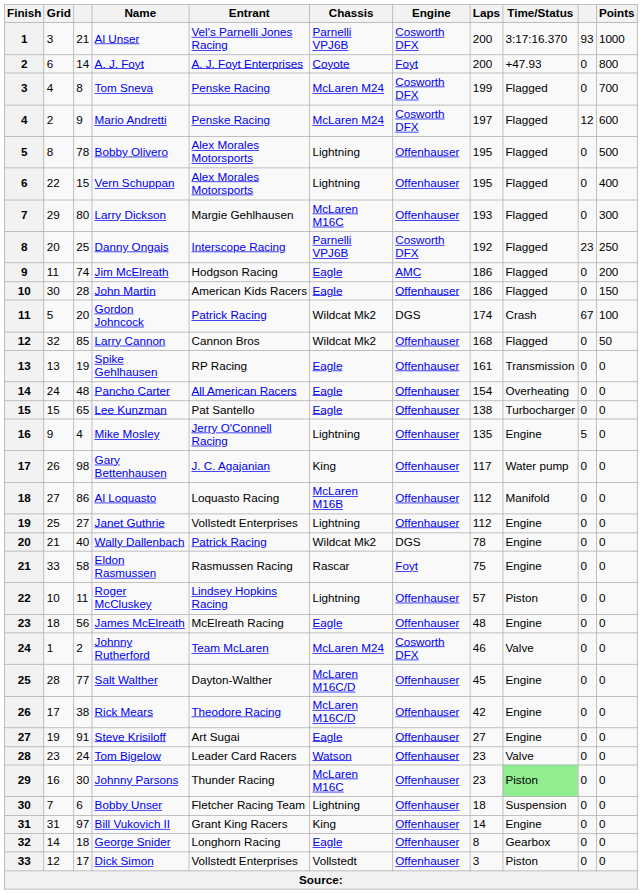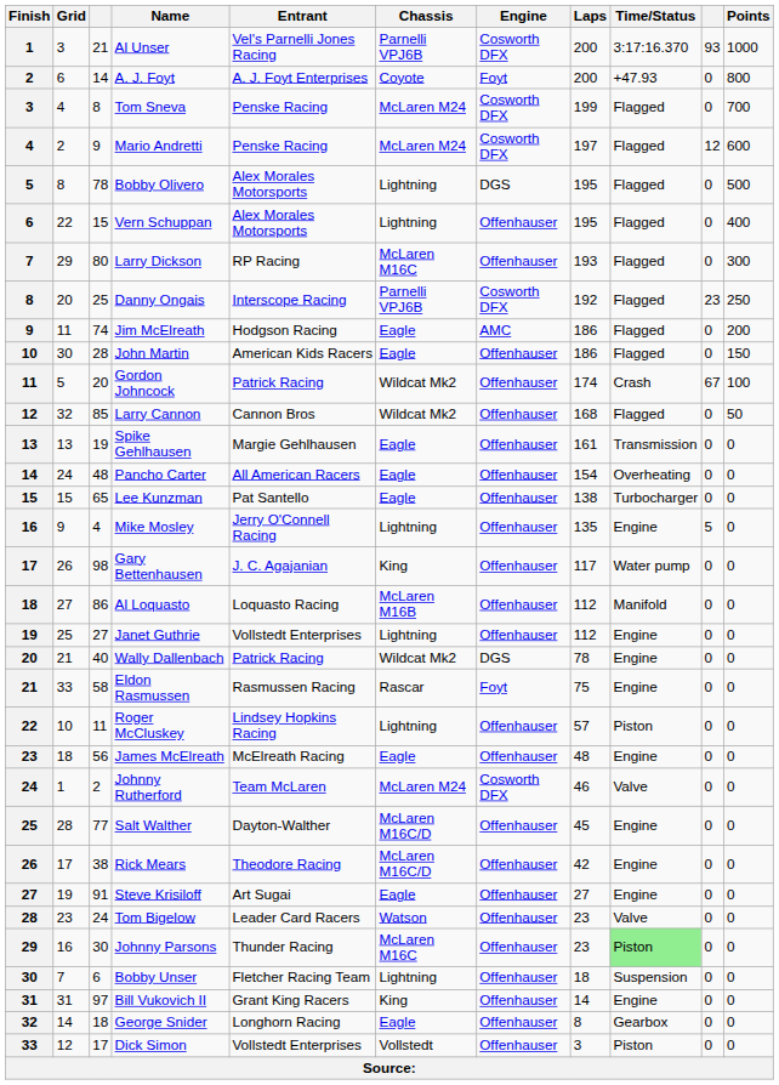 <table class="wikitable">
 <tr>
 <th>Finish</th>
 <th>Grid</th>
 <th></th>
 <th>Name</th>
 <th>Entrant</th>
 <th>Chassis</th>
 <th>Engine</th>
 <th>Laps</th>
 <th>Time/Status</th>
 <th></th>
 <th>Points</th>
 </tr>
 <tr>
 <th>1</th>
 <td>3</td>
 <td>21</td>
 <td> <a href='#'>Al Unser</a></td>
 <td><a href='#'>Vel's Parnelli Jones Racing</a></td>
 <td><a href='#'>Parnelli VPJ6B</a></td>
 <td><a href='#'>Cosworth DFX</a></td>
 <td>200</td>
 <td>3:17:16.370</td>
 <td>93</td>
 <td>1000</td>
 </tr>
 <tr>
 <th>2</th>
 <td>6</td>
 <td>14</td>
 <td> <a href='#'>A. J. Foyt</a></td>
 <td><a href='#'>A. J. Foyt Enterprises</a></td>
 <td><a href='#'>Coyote</a></td>
 <td><a href='#'>Foyt</a></td>
 <td>200</td>
 <td>+47.93</td>
 <td>0</td>
 <td>800</td>
 </tr>
 <tr>
 <th>3</th>
 <td>4</td>
 <td>8</td>
 <td> <a href='#'>Tom Sneva</a></td>
 <td><a href='#'>Penske Racing</a></td>
 <td><a href='#'>McLaren M24</a></td>
 <td><a href='#'>Cosworth DFX</a></td>
 <td>199</td>
 <td>Flagged</td>
 <td>0</td>
 <td>700</td>
 </tr>
 <tr>
 <th>4</th>
 <td>2</td>
 <td>9</td>
 <td> <a href='#'>Mario Andretti</a></td>
 <td><a href='#'>Penske Racing</a></td>
 <td><a href='#'>McLaren M24</a></td>
 <td><a href='#'>Cosworth DFX</a></td>
 <td>197</td>
 <td>Flagged</td>
 <td>12</td>
 <td>600</td>
 </tr>
 <tr>
 <th>5</th>
 <td>8</td>
 <td>78</td>
 <td> <a href='#'>Bobby Olivero</a></td>
 <td><a href='#'>Alex Morales Motorsports</a></td>
 <td>Lightning</td>
-<td><a href='#'>Offenhauser</a></td>
+<td>DGS</td>
 <td>195</td>
 <td>Flagged</td>
 <td>0</td>
 <td>500</td>
 </tr>
 <tr>
 <th>6</th>
 <td>22</td>
 <td>15</td>
 <td> <a href='#'>Vern Schuppan</a></td>
 <td><a href='#'>Alex Morales Motorsports</a></td>
 <td>Lightning</td>
 <td><a href='#'>Offenhauser</a></td>
 <td>195</td>
 <td>Flagged</td>
 <td>0</td>
 <td>400</td>
 </tr>
 <tr>
 <th>7</th>
 <td>29</td>
 <td>80</td>
 <td> <a href='#'>Larry Dickson</a></td>
-<td>Margie Gehlhausen</td>
+<td>RP Racing</td>
 <td><a href='#'>McLaren M16C</a></td>
 <td><a href='#'>Offenhauser</a></td>
 <td>193</td>
 <td>Flagged</td>
 <td>0</td>
 <td>300</td>
 </tr>
 <tr>
 <th>8</th>
 <td>20</td>
 <td>25</td>
 <td> <a href='#'>Danny Ongais</a></td>
 <td><a href='#'>Interscope Racing</a></td>
 <td><a href='#'>Parnelli VPJ6B</a></td>
 <td><a href='#'>Cosworth DFX</a></td>
 <td>192</td>
 <td>Flagged</td>
 <td>23</td>
 <td>250</td>
 </tr>
 <tr>
 <th>9</th>
 <td>11</td>
 <td>74</td>
 <td> <a href='#'>Jim McElreath</a></td>
 <td>Hodgson Racing</td>
 <td><a href='#'>Eagle</a></td>
 <td><a href='#'>AMC</a></td>
 <td>186</td>
 <td>Flagged</td>
 <td>0</td>
 <td>200</td>
 </tr>
 <tr>
 <th>10</th>
 <td>30</td>
 <td>28</td>
 <td> <a href='#'>John Martin</a></td>
 <td>American Kids Racers</td>
 <td><a href='#'>Eagle</a></td>
 <td><a href='#'>Offenhauser</a></td>
 <td>186</td>
 <td>Flagged</td>
 <td>0</td>
 <td>150</td>
 </tr>
 <tr>
 <th>11</th>
 <td>5</td>
 <td>20</td>
 <td> <a href='#'>Gordon Johncock</a></td>
 <td><a href='#'>Patrick Racing</a></td>
 <td>Wildcat Mk2</td>
-<td>DGS</td>
+<td><a href='#'>Offenhauser</a></td>
 <td>174</td>
 <td>Crash</td>
 <td>67</td>
 <td>100</td>
 </tr>
 <tr>
 <th>12</th>
 <td>32</td>
 <td>85</td>
 <td> <a href='#'>Larry Cannon</a></td>
 <td>Cannon Bros</td>
 <td>Wildcat Mk2</td>
 <td><a href='#'>Offenhauser</a></td>
 <td>168</td>
 <td>Flagged</td>
 <td>0</td>
 <td>50</td>
 </tr>
 <tr>
 <th>13</th>
 <td>13</td>
 <td>19</td>
 <td> <a href='#'>Spike Gehlhausen</a></td>
-<td>RP Racing</td>
+<td>Margie Gehlhausen</td>
 <td><a href='#'>Eagle</a></td>
 <td><a href='#'>Offenhauser</a></td>
 <td>161</td>
 <td>Transmission</td>
 <td>0</td>
 <td>0</td>
 </tr>
 <tr>
 <th>14</th>
 <td>24</td>
 <td>48</td>
 <td> <a href='#'>Pancho Carter</a></td>
 <td><a href='#'>All American Racers</a></td>
 <td><a href='#'>Eagle</a></td>
 <td><a href='#'>Offenhauser</a></td>
 <td>154</td>
 <td>Overheating</td>
 <td>0</td>
 <td>0</td>
 </tr>
 <tr>
 <th>15</th>
 <td>15</td>
 <td>65</td>
 <td> <a href='#'>Lee Kunzman</a></td>
 <td>Pat Santello</td>
 <td><a href='#'>Eagle</a></td>
 <td><a href='#'>Offenhauser</a></td>
 <td>138</td>
 <td>Turbocharger</td>
 <td>0</td>
 <td>0</td>
 </tr>
 <tr>
 <th>16</th>
 <td>9</td>
 <td>4</td>
 <td> <a href='#'>Mike Mosley</a></td>
 <td><a href='#'>Jerry O'Connell Racing</a></td>
 <td>Lightning</td>
 <td><a href='#'>Offenhauser</a></td>
 <td>135</td>
 <td>Engine</td>
 <td>5</td>
 <td>0</td>
 </tr>
 <tr>
 <th>17</th>
 <td>26</td>
 <td>98</td>
 <td> <a href='#'>Gary Bettenhausen</a></td>
 <td><a href='#'>J. C. Agajanian</a></td>
 <td>King</td>
 <td><a href='#'>Offenhauser</a></td>
 <td>117</td>
 <td>Water pump</td>
 <td>0</td>
 <td>0</td>
 </tr>
 <tr>
 <th>18</th>
 <td>27</td>
 <td>86</td>
 <td> <a href='#'>Al Loquasto</a></td>
 <td>Loquasto Racing</td>
 <td><a href='#'>McLaren M16B</a></td>
 <td><a href='#'>Offenhauser</a></td>
 <td>112</td>
 <td>Manifold</td>
 <td>0</td>
 <td>0</td>
 </tr>
 <tr>
 <th>19</th>
 <td>25</td>
 <td>27</td>
 <td> <a href='#'>Janet Guthrie</a></td>
 <td>Vollstedt Enterprises</td>
 <td>Lightning</td>
 <td><a href='#'>Offenhauser</a></td>
 <td>112</td>
 <td>Engine</td>
 <td>0</td>
 <td>0</td>
 </tr>
 <tr>
 <th>20</th>
 <td>21</td>
 <td>40</td>
 <td> <a href='#'>Wally Dallenbach</a></td>
 <td><a href='#'>Patrick Racing</a></td>
 <td>Wildcat Mk2</td>
 <td>DGS</td>
 <td>78</td>
 <td>Engine</td>
 <td>0</td>
 <td>0</td>
 </tr>
 <tr>
 <th>21</th>
 <td>33</td>
 <td>58</td>
 <td> <a href='#'>Eldon Rasmussen</a></td>
 <td>Rasmussen Racing</td>
 <td>Rascar</td>
 <td><a href='#'>Foyt</a></td>
 <td>75</td>
 <td>Engine</td>
 <td>0</td>
 <td>0</td>
 </tr>
 <tr>
 <th>22</th>
 <td>10</td>
 <td>11</td>
 <td> <a href='#'>Roger McCluskey</a></td>
 <td><a href='#'>Lindsey Hopkins Racing</a></td>
 <td>Lightning</td>
 <td><a href='#'>Offenhauser</a></td>
 <td>57</td>
 <td>Piston</td>
 <td>0</td>
 <td>0</td>
 </tr>
 <tr>
 <th>23</th>
 <td>18</td>
 <td>56</td>
 <td> <a href='#'>James McElreath</a></td>
 <td>McElreath Racing</td>
 <td><a href='#'>Eagle</a></td>
 <td><a href='#'>Offenhauser</a></td>
 <td>48</td>
 <td>Engine</td>
 <td>0</td>
 <td>0</td>
 </tr>
 <tr>
 <th>24</th>
 <td>1</td>
 <td>2</td>
 <td> <a href='#'>Johnny Rutherford</a></td>
 <td><a href='#'>Team McLaren</a></td>
 <td><a href='#'>McLaren M24</a></td>
 <td><a href='#'>Cosworth DFX</a></td>
 <td>46</td>
 <td>Valve</td>
 <td>0</td>
 <td>0</td>
 </tr>
 <tr>
 <th>25</th>
 <td>28</td>
 <td>77</td>
 <td> <a href='#'>Salt Walther</a></td>
 <td>Dayton-Walther</td>
 <td><a href='#'>McLaren M16C/D</a></td>
 <td><a href='#'>Offenhauser</a></td>
 <td>45</td>
 <td>Engine</td>
 <td>0</td>
 <td>0</td>
 </tr>
 <tr>
 <th>26</th>
 <td>17</td>
 <td>38</td>
 <td> <a href='#'>Rick Mears</a></td>
 <td><a href='#'>Theodore Racing</a></td>
 <td><a href='#'>McLaren M16C/D</a></td>
 <td><a href='#'>Offenhauser</a></td>
 <td>42</td>
 <td>Engine</td>
 <td>0</td>
 <td>0</td>
 </tr>
 <tr>
 <th>27</th>
 <td>19</td>
 <td>91</td>
 <td> <a href='#'>Steve Krisiloff</a></td>
 <td>Art Sugai</td>
 <td><a href='#'>Eagle</a></td>
 <td><a href='#'>Offenhauser</a></td>
 <td>27</td>
 <td>Engine</td>
 <td>0</td>
 <td>0</td>
 </tr>
 <tr>
 <th>28</th>
 <td>23</td>
 <td>24</td>
 <td> <a href='#'>Tom Bigelow</a></td>
 <td>Leader Card Racers</td>
 <td><a href='#'>Watson</a></td>
 <td><a href='#'>Offenhauser</a></td>
 <td>23</td>
 <td>Valve</td>
 <td>0</td>
 <td>0</td>
 </tr>
 <tr>
 <th>29</th>
 <td>16</td>
 <td>30</td>
 <td> <a href='#'>Johnny Parsons</a></td>
 <td>Thunder Racing</td>
 <td><a href='#'>McLaren M16C</a></td>
 <td><a href='#'>Offenhauser</a></td>
 <td>23</td>
 <td style="background: lightgreen;">Piston</td>
 <td>0</td>
 <td>0</td>
 </tr>
 <tr>
 <th>30</th>
 <td>7</td>
 <td>6</td>
 <td> <a href='#'>Bobby Unser</a></td>
 <td>Fletcher Racing Team</td>
 <td>Lightning</td>
 <td><a href='#'>Offenhauser</a></td>
 <td>18</td>
 <td>Suspension</td>
 <td>0</td>
 <td>0</td>
 </tr>
 <tr>
 <th>31</th>
 <td>31</td>
 <td>97</td>
 <td> <a href='#'>Bill Vukovich II</a></td>
 <td>Grant King Racers</td>
 <td>King</td>
 <td><a href='#'>Offenhauser</a></td>
 <td>14</td>
 <td>Engine</td>
 <td>0</td>
 <td>0</td>
 </tr>
 <tr>
 <th>32</th>
 <td>14</td>
 <td>18</td>
 <td> <a href='#'>George Snider</a></td>
 <td>Longhorn Racing</td>
 <td><a href='#'>Eagle</a></td>
 <td><a href='#'>Offenhauser</a></td>
 <td>8</td>
 <td>Gearbox</td>
 <td>0</td>
 <td>0</td>
 </tr>
 <tr>
 <th>33</th>
 <td>12</td>
 <td>17</td>
 <td> <a href='#'>Dick Simon</a></td>
 <td>Vollstedt Enterprises</td>
 <td>Vollstedt</td>
 <td><a href='#'>Offenhauser</a></td>
 <td>3</td>
 <td>Piston</td>
 <td>0</td>
 <td>0</td>
 </tr>
 <tr>
 <th colspan=11>Source:</th>
 </tr>
 </table>
